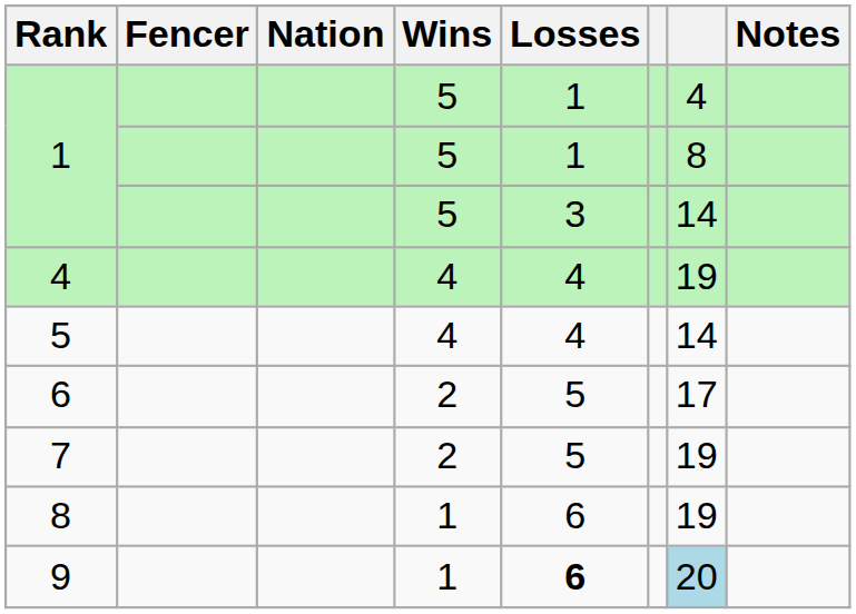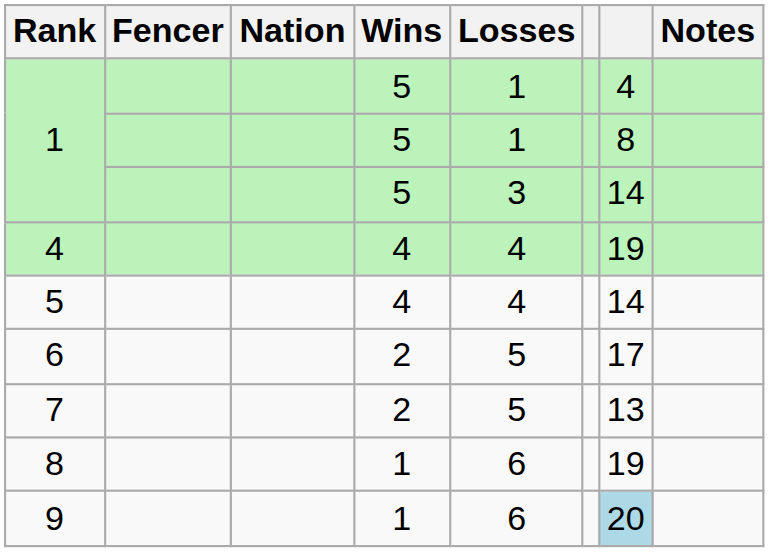 <table class="wikitable sortable" style="text-align: center;">
 <tr>
 <th>Rank</th>
 <th>Fencer</th>
 <th>Nation</th>
 <th>Wins</th>
 <th>Losses</th>
 <th></th>
 <th></th>
 <th>Notes</th>
 </tr>
 <tr style="background:#bbf3bb;">
 <td rowspan=3>1</td>
 <td align=left></td>
 <td align=left></td>
 <td>5</td>
 <td>1</td>
 <td></td>
 <td>4</td>
 <td></td>
 </tr>
 <tr style="background:#bbf3bb;">
 <td align=left></td>
 <td align=left></td>
 <td>5</td>
 <td>1</td>
 <td></td>
 <td>8</td>
 <td></td>
 </tr>
 <tr style="background:#bbf3bb;">
 <td align=left></td>
 <td align=left></td>
 <td>5</td>
 <td>3</td>
 <td></td>
 <td>14</td>
 <td></td>
 </tr>
 <tr style="background:#bbf3bb;">
 <td>4</td>
 <td align=left></td>
 <td align=left></td>
 <td>4</td>
 <td>4</td>
 <td></td>
 <td>19</td>
 <td></td>
 </tr>
 <tr>
 <td>5</td>
 <td align=left></td>
 <td align=left></td>
 <td>4</td>
 <td>4</td>
 <td></td>
 <td>14</td>
 <td></td>
 </tr>
 <tr>
 <td>6</td>
 <td align=left></td>
 <td align=left></td>
 <td>2</td>
 <td>5</td>
 <td></td>
 <td>17</td>
 <td></td>
 </tr>
 <tr>
 <td>7</td>
 <td align=left></td>
 <td align=left></td>
 <td>2</td>
 <td>5</td>
 <td></td>
-<td>19</td>
+<td>13</td>
 <td></td>
 </tr>
 <tr>
 <td>8</td>
 <td align=left></td>
 <td align=left></td>
 <td>1</td>
 <td>6</td>
 <td></td>
 <td>19</td>
 <td></td>
 </tr>
 <tr>
 <td>9</td>
 <td align=left></td>
 <td align=left></td>
 <td>1</td>
-<td><strong>6</strong></td>
+<td>6</td>
 <td></td>
 <td style="background: lightblue;">20</td>
 <td></td>
 </tr>
 </table>
